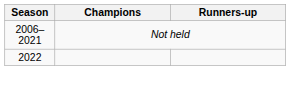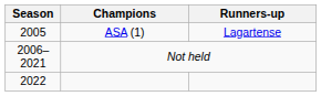 <table class="wikitable" style="text-align:center; margin-left:1em;">
 <tr>
 <th style="width:70px">Season</th>
 <th style="width:170px">Champions</th>
 <th style="width:170px">Runners-up</th>
+</tr>
+<tr>
+<td>2005</td>
+<td> <a href='#'>ASA</a> (1)</td>
+<td> <a href='#'>Lagartense</a></td>
 </tr>
 <tr>
 <td>2006–2021</td>
 <td colspan=2><em>Not held</em></td>
 </tr>
 <tr>
 <td>2022</td>
 <td></td>
 <td></td>
 </tr>
 </table>
